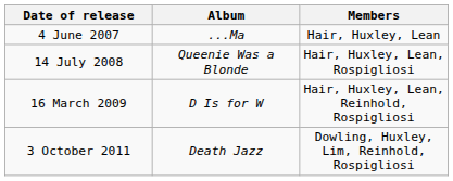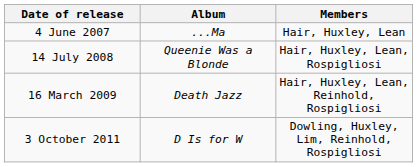 <table class="wikitable" style="text-align:center">
 <tr>
 <th style="width:150px;">Date of release</th>
 <th style="width:150px;">Album</th>
 <th style="width:150px;">Members</th>
 </tr>
 <tr>
 <td>4 June 2007</td>
 <td><em>...Ma</em></td>
 <td>Hair, Huxley, Lean</td>
 </tr>
 <tr>
 <td>14 July 2008</td>
 <td><em>Queenie Was a Blonde</em></td>
 <td>Hair, Huxley, Lean, Rospigliosi</td>
 </tr>
 <tr>
 <td>16 March 2009</td>
-<td><em>D Is for W</em></td>
+<td><em>Death Jazz</em></td>
 <td>Hair, Huxley, Lean, Reinhold, Rospigliosi</td>
 </tr>
 <tr>
 <td>3 October 2011</td>
-<td><em>Death Jazz</em></td>
+<td><em>D Is for W</em></td>
 <td>Dowling, Huxley, Lim, Reinhold, Rospigliosi</td>
 </tr>
 </table>
